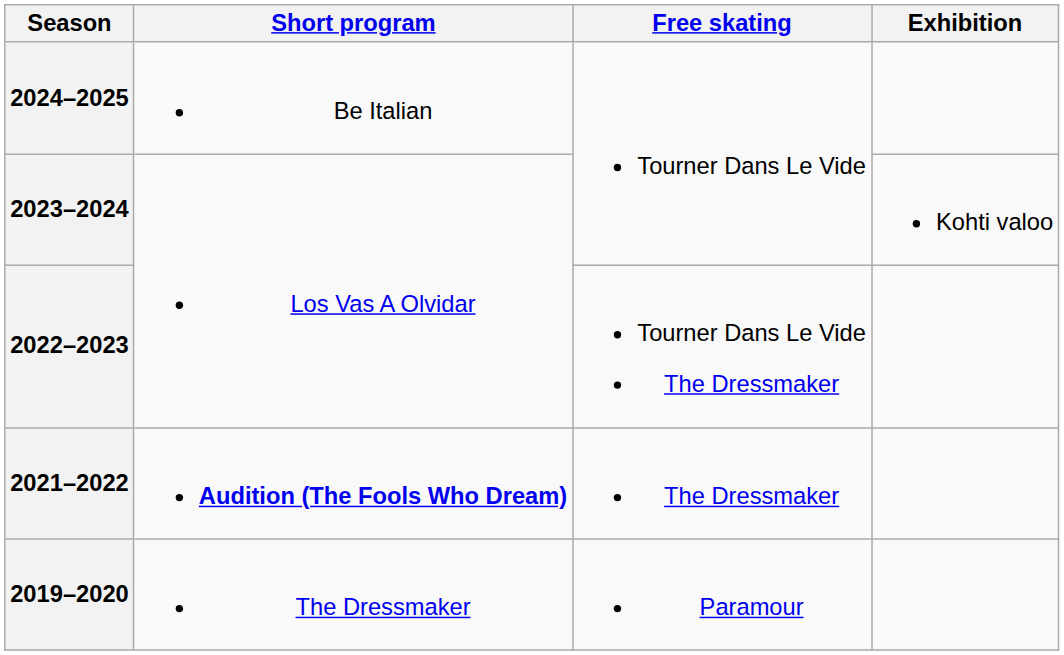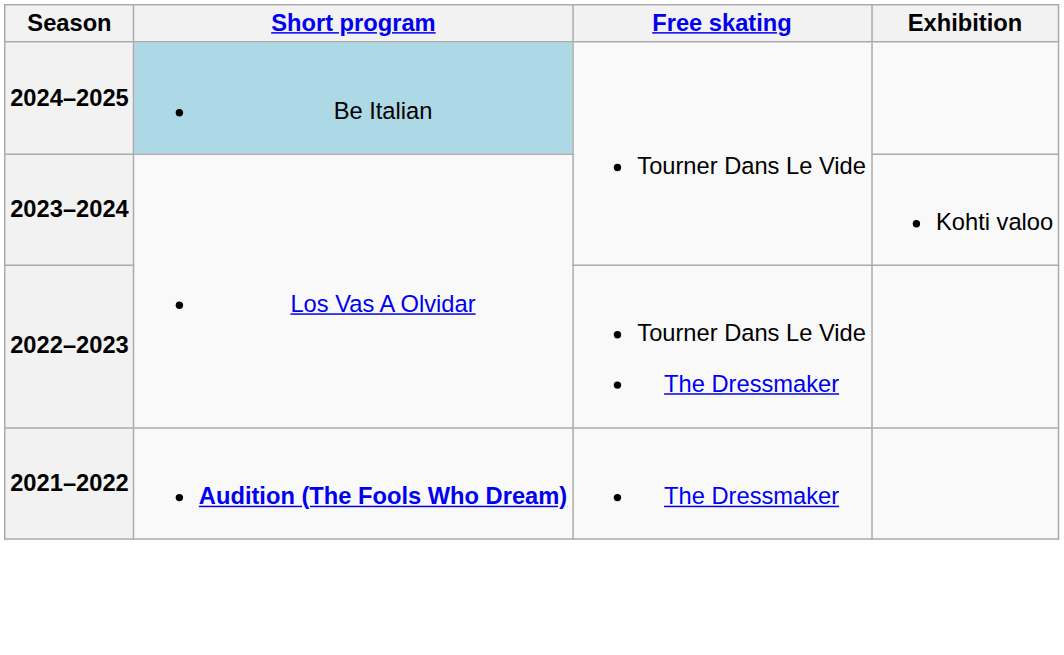 <table class="wikitable" style="text-align:center">
 <tr>
 <th>Season</th>
 <th><a href='#'>Short program</a></th>
 <th><a href='#'>Free skating</a></th>
 <th>Exhibition</th>
 </tr>
 <tr>
 <th>2024–2025 <br> </th>
-<td><br><ul><li>Be Italian <br> </li></ul></td>
+<td style="background: lightblue;"><br><ul><li>Be Italian <br> </li></ul></td>
 <td rowspan=2><br><ul><li>Tourner Dans Le Vide <br> </li></ul></td>
 <td></td>
 </tr>
 <tr>
 <th>2023–2024 <br> </th>
 <td rowspan=2><br><ul><li><a href='#'>Los Vas A Olvidar</a> <br> </li></ul></td>
 <td><br><ul><li>Kohti valoo <br> </li></ul></td>
 </tr>
 <tr>
 <th>2022–2023 <br> </th>
 <td><br><ul><li>Tourner Dans Le Vide <br> </li></ul><ul><li><a href='#'>The Dressmaker</a> <br> </li></ul></td>
 <td></td>
 </tr>
 <tr>
 <th>2021–2022 <br> </th>
 <td><strong><br><ul><li><a href='#'>Audition (The Fools Who Dream)</a> <br> </li></ul></strong></td>
 <td><br><ul><li><a href='#'>The Dressmaker</a> <br> </li></ul></td>
 <td></td>
 </tr>
-<tr>
-<th>2019–2020 <br> </th>
-<td><br><ul><li><a href='#'>The Dressmaker</a> <br> </li></ul></td>
-<td><br><ul><li><a href='#'>Paramour</a> <br> </li></ul></td>
-<td></td>
-</tr>
 </table>
